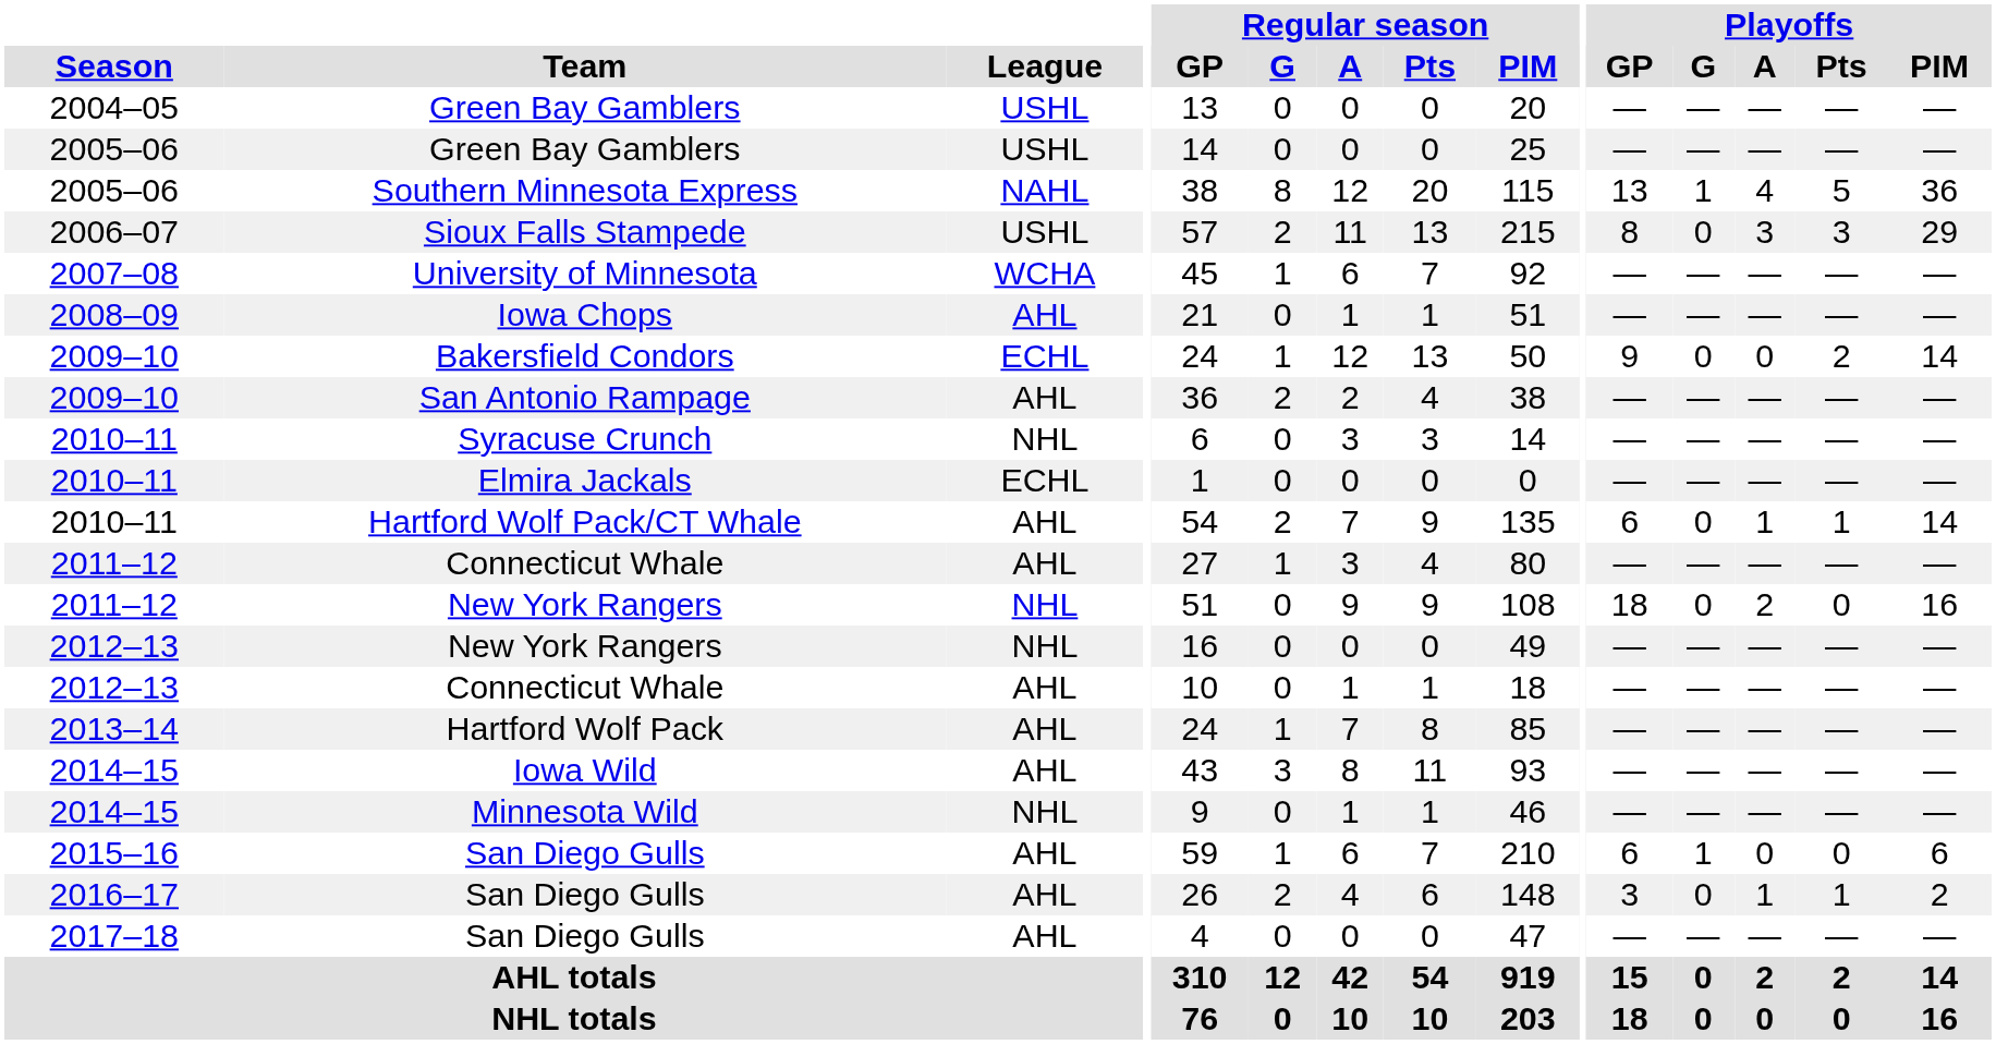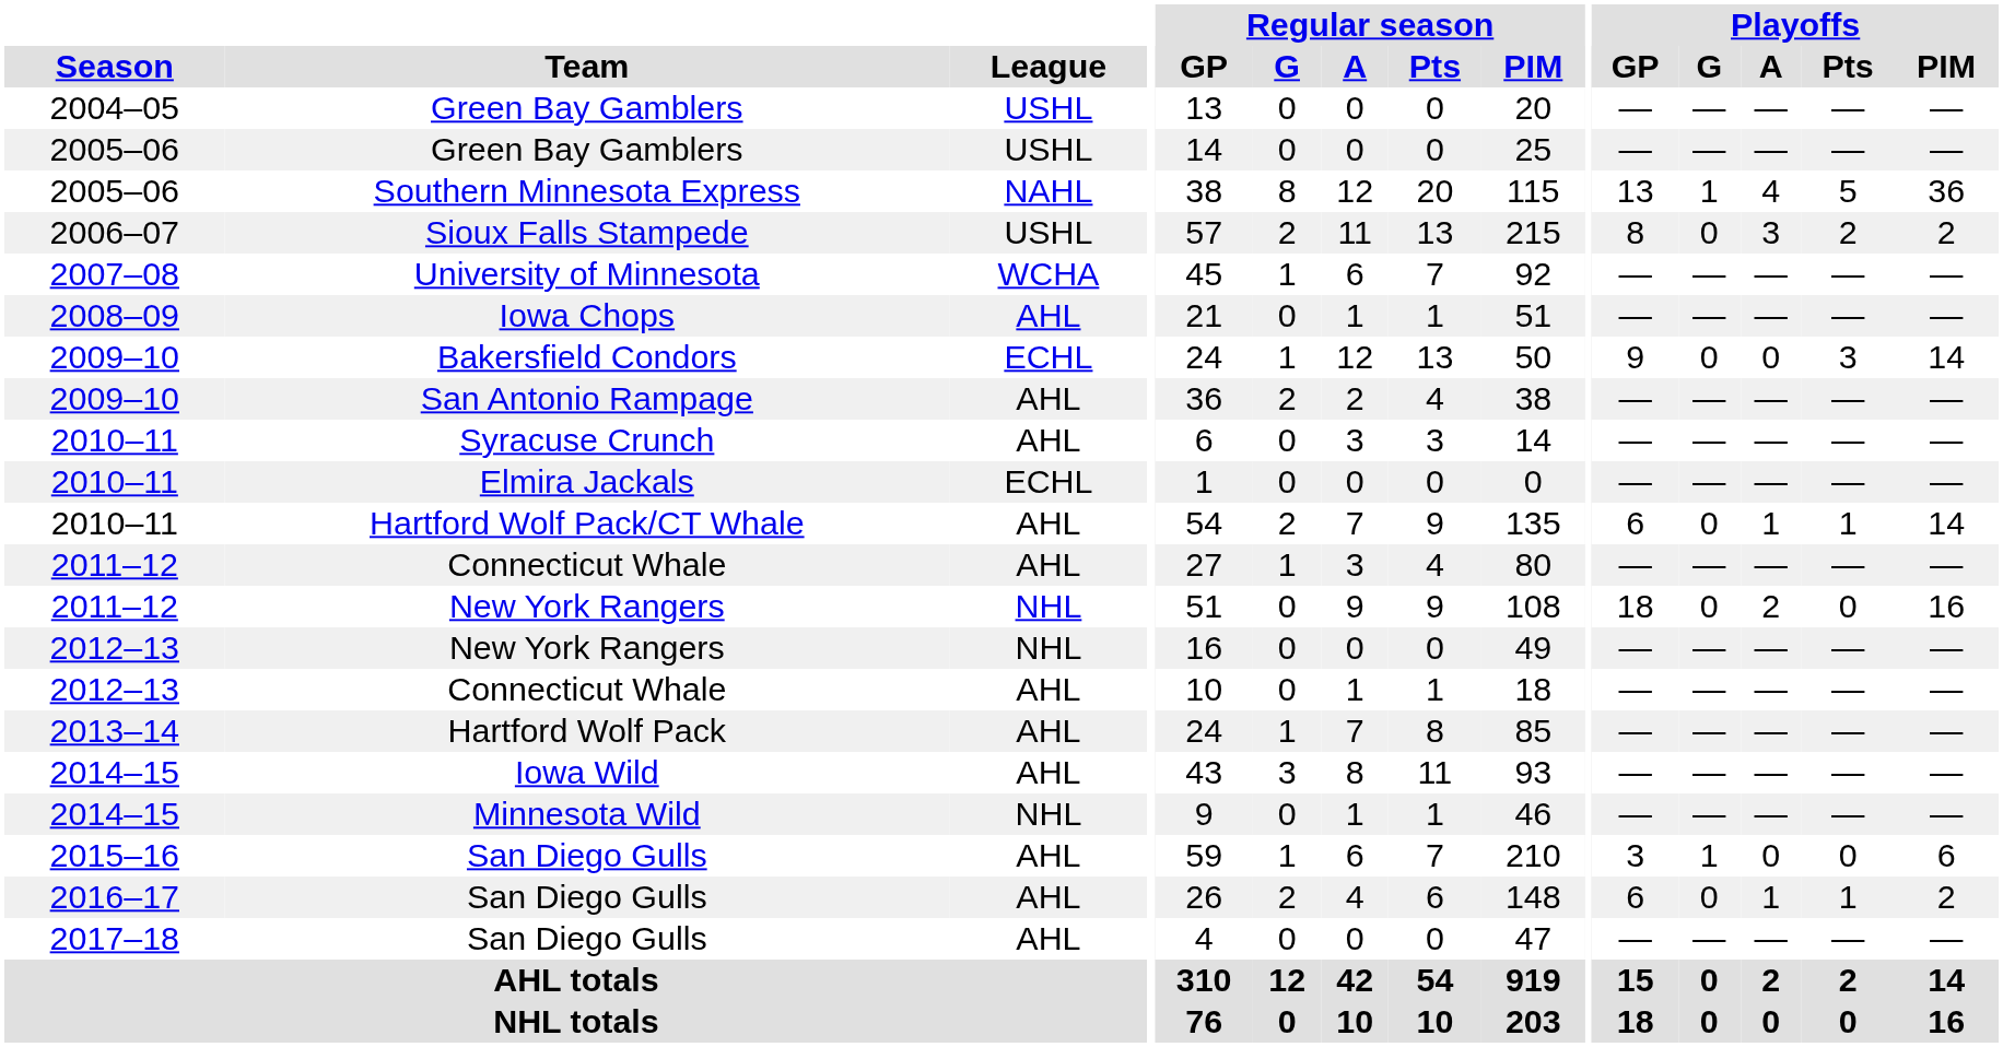 <table border="0" cellpadding="1" cellspacing="0" style="text-align:center; width:60em">
 <tr bgcolor="#e0e0e0">
 <th colspan="3" bgcolor="#ffffff"></th>
 <th rowspan="99" bgcolor="#ffffff"></th>
 <th colspan="5"><a href='#'>Regular season</a></th>
 <th rowspan="99" bgcolor="#ffffff"></th>
 <th colspan="5"><a href='#'>Playoffs</a></th>
 </tr>
 <tr bgcolor="#e0e0e0">
 <th><a href='#'>Season</a></th>
 <th>Team</th>
 <th>League</th>
 <th>GP</th>
 <th><a href='#'>G</a></th>
 <th><a href='#'>A</a></th>
 <th><a href='#'>Pts</a></th>
 <th><a href='#'>PIM</a></th>
 <th>GP</th>
 <th>G</th>
 <th>A</th>
 <th>Pts</th>
 <th>PIM</th>
 </tr>
 <tr>
 <td>2004–05</td>
 <td><a href='#'>Green Bay Gamblers</a></td>
 <td><a href='#'>USHL</a></td>
 <td>13</td>
 <td>0</td>
 <td>0</td>
 <td>0</td>
 <td>20</td>
 <td>—</td>
 <td>—</td>
 <td>—</td>
 <td>—</td>
 <td>—</td>
 </tr>
 <tr bgcolor="#f0f0f0">
 <td>2005–06</td>
 <td>Green Bay Gamblers</td>
 <td>USHL</td>
 <td>14</td>
 <td>0</td>
 <td>0</td>
 <td>0</td>
 <td>25</td>
 <td>—</td>
 <td>—</td>
 <td>—</td>
 <td>—</td>
 <td>—</td>
 </tr>
 <tr>
 <td>2005–06</td>
 <td><a href='#'>Southern Minnesota Express</a></td>
 <td><a href='#'>NAHL</a></td>
 <td>38</td>
 <td>8</td>
 <td>12</td>
 <td>20</td>
 <td>115</td>
 <td>13</td>
 <td>1</td>
 <td>4</td>
 <td>5</td>
 <td>36</td>
 </tr>
 <tr bgcolor="#f0f0f0">
 <td>2006–07</td>
 <td><a href='#'>Sioux Falls Stampede</a></td>
 <td>USHL</td>
 <td>57</td>
 <td>2</td>
 <td>11</td>
 <td>13</td>
 <td>215</td>
 <td>8</td>
 <td>0</td>
 <td>3</td>
-<td>3</td>
-<td>29</td>
+<td>2</td>
+<td>2</td>
 </tr>
 <tr>
 <td><a href='#'>2007–08</a></td>
 <td><a href='#'>University of Minnesota</a></td>
 <td><a href='#'>WCHA</a></td>
 <td>45</td>
 <td>1</td>
 <td>6</td>
 <td>7</td>
 <td>92</td>
 <td>—</td>
 <td>—</td>
 <td>—</td>
 <td>—</td>
 <td>—</td>
 </tr>
 <tr bgcolor="#f0f0f0">
 <td><a href='#'>2008–09</a></td>
 <td><a href='#'>Iowa Chops</a></td>
 <td><a href='#'>AHL</a></td>
 <td>21</td>
 <td>0</td>
 <td>1</td>
 <td>1</td>
 <td>51</td>
 <td>—</td>
 <td>—</td>
 <td>—</td>
 <td>—</td>
 <td>—</td>
 </tr>
 <tr>
 <td><a href='#'>2009–10</a></td>
 <td><a href='#'>Bakersfield Condors</a></td>
 <td><a href='#'>ECHL</a></td>
 <td>24</td>
 <td>1</td>
 <td>12</td>
 <td>13</td>
 <td>50</td>
 <td>9</td>
 <td>0</td>
 <td>0</td>
-<td>2</td>
+<td>3</td>
 <td>14</td>
 </tr>
 <tr bgcolor="#f0f0f0">
 <td><a href='#'>2009–10</a></td>
 <td><a href='#'>San Antonio Rampage</a></td>
 <td>AHL</td>
 <td>36</td>
 <td>2</td>
 <td>2</td>
 <td>4</td>
 <td>38</td>
 <td>—</td>
 <td>—</td>
 <td>—</td>
 <td>—</td>
 <td>—</td>
 </tr>
 <tr>
 <td><a href='#'>2010–11</a></td>
 <td><a href='#'>Syracuse Crunch</a></td>
-<td>NHL</td>
+<td>AHL</td>
 <td>6</td>
 <td>0</td>
 <td>3</td>
 <td>3</td>
 <td>14</td>
 <td>—</td>
 <td>—</td>
 <td>—</td>
 <td>—</td>
 <td>—</td>
 </tr>
 <tr bgcolor="#f0f0f0">
 <td><a href='#'>2010–11</a></td>
 <td><a href='#'>Elmira Jackals</a></td>
 <td>ECHL</td>
 <td>1</td>
 <td>0</td>
 <td>0</td>
 <td>0</td>
 <td>0</td>
 <td>—</td>
 <td>—</td>
 <td>—</td>
 <td>—</td>
 <td>—</td>
 </tr>
 <tr>
 <td>2010–11</td>
 <td><a href='#'>Hartford Wolf Pack/CT Whale</a></td>
 <td>AHL</td>
 <td>54</td>
 <td>2</td>
 <td>7</td>
 <td>9</td>
 <td>135</td>
 <td>6</td>
 <td>0</td>
 <td>1</td>
 <td>1</td>
 <td>14</td>
 </tr>
 <tr bgcolor="#f0f0f0">
 <td><a href='#'>2011–12</a></td>
 <td>Connecticut Whale</td>
 <td>AHL</td>
 <td>27</td>
 <td>1</td>
 <td>3</td>
 <td>4</td>
 <td>80</td>
 <td>—</td>
 <td>—</td>
 <td>—</td>
 <td>—</td>
 <td>—</td>
 </tr>
 <tr>
 <td><a href='#'>2011–12</a></td>
 <td><a href='#'>New York Rangers</a></td>
 <td><a href='#'>NHL</a></td>
 <td>51</td>
 <td>0</td>
 <td>9</td>
 <td>9</td>
 <td>108</td>
 <td>18</td>
 <td>0</td>
 <td>2</td>
 <td>0</td>
 <td>16</td>
 </tr>
 <tr bgcolor="#f0f0f0">
 <td><a href='#'>2012–13</a></td>
 <td>New York Rangers</td>
 <td>NHL</td>
 <td>16</td>
 <td>0</td>
 <td>0</td>
 <td>0</td>
 <td>49</td>
 <td>—</td>
 <td>—</td>
 <td>—</td>
 <td>—</td>
 <td>—</td>
 </tr>
 <tr>
 <td><a href='#'>2012–13</a></td>
 <td>Connecticut Whale</td>
 <td>AHL</td>
 <td>10</td>
 <td>0</td>
 <td>1</td>
 <td>1</td>
 <td>18</td>
 <td>—</td>
 <td>—</td>
 <td>—</td>
 <td>—</td>
 <td>—</td>
 </tr>
 <tr bgcolor="#f0f0f0">
 <td><a href='#'>2013–14</a></td>
 <td>Hartford Wolf Pack</td>
 <td>AHL</td>
 <td>24</td>
 <td>1</td>
 <td>7</td>
 <td>8</td>
 <td>85</td>
 <td>—</td>
 <td>—</td>
 <td>—</td>
 <td>—</td>
 <td>—</td>
 </tr>
 <tr>
 <td><a href='#'>2014–15</a></td>
 <td><a href='#'>Iowa Wild</a></td>
 <td>AHL</td>
 <td>43</td>
 <td>3</td>
 <td>8</td>
 <td>11</td>
 <td>93</td>
 <td>—</td>
 <td>—</td>
 <td>—</td>
 <td>—</td>
 <td>—</td>
 </tr>
 <tr bgcolor="#f0f0f0">
 <td><a href='#'>2014–15</a></td>
 <td><a href='#'>Minnesota Wild</a></td>
 <td>NHL</td>
 <td>9</td>
 <td>0</td>
 <td>1</td>
 <td>1</td>
 <td>46</td>
 <td>—</td>
 <td>—</td>
 <td>—</td>
 <td>—</td>
 <td>—</td>
 </tr>
 <tr>
 <td><a href='#'>2015–16</a></td>
 <td><a href='#'>San Diego Gulls</a></td>
 <td>AHL</td>
 <td>59</td>
 <td>1</td>
 <td>6</td>
 <td>7</td>
 <td>210</td>
-<td>6</td>
+<td>3</td>
 <td>1</td>
 <td>0</td>
 <td>0</td>
 <td>6</td>
 </tr>
 <tr bgcolor="#f0f0f0">
 <td><a href='#'>2016–17</a></td>
 <td>San Diego Gulls</td>
 <td>AHL</td>
 <td>26</td>
 <td>2</td>
 <td>4</td>
 <td>6</td>
 <td>148</td>
-<td>3</td>
+<td>6</td>
 <td>0</td>
 <td>1</td>
 <td>1</td>
 <td>2</td>
 </tr>
 <tr>
 <td><a href='#'>2017–18</a></td>
 <td>San Diego Gulls</td>
 <td>AHL</td>
 <td>4</td>
 <td>0</td>
 <td>0</td>
 <td>0</td>
 <td>47</td>
 <td>—</td>
 <td>—</td>
 <td>—</td>
 <td>—</td>
 <td>—</td>
 </tr>
 <tr ALIGN="center" bgcolor="#e0e0e0">
 <th colspan="3">AHL totals</th>
 <th>310</th>
 <th>12</th>
 <th>42</th>
 <th>54</th>
 <th>919</th>
 <th>15</th>
 <th>0</th>
 <th>2</th>
 <th>2</th>
 <th>14</th>
 </tr>
 <tr ALIGN="center" bgcolor="#e0e0e0">
 <th colspan="3">NHL totals</th>
 <th>76</th>
 <th>0</th>
 <th>10</th>
 <th>10</th>
 <th>203</th>
 <th>18</th>
 <th>0</th>
 <th>0</th>
 <th>0</th>
 <th>16</th>
 </tr>
 </table>
